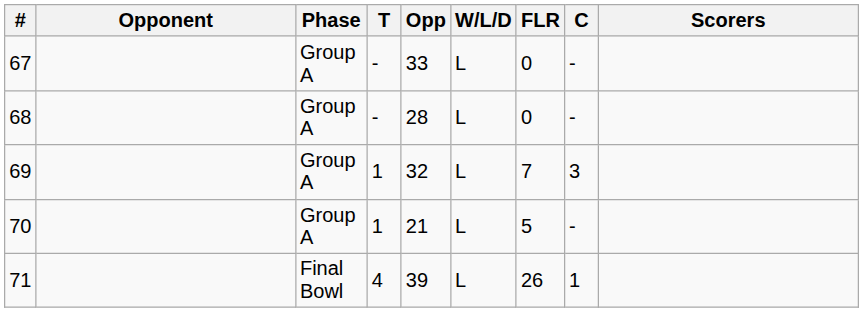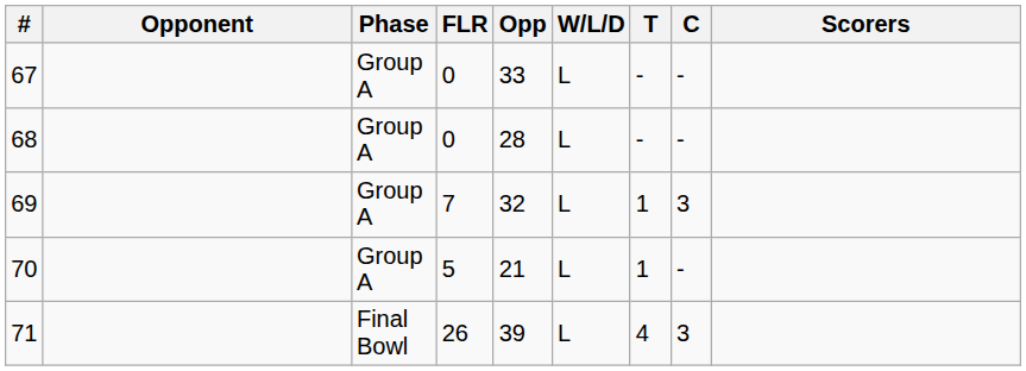 <table class="wikitable sortable">
 <tr>
 <th width=10>#</th>
 <th width=200>Opponent</th>
 <th width=50>Phase</th>
-<th width=20>T</th>
+<th width=30>FLR</th>
 <th width=30>Opp</th>
 <th width=45>W/L/D</th>
-<th width=30>FLR</th>
+<th width=20>T</th>
 <th width=20>C</th>
 <th width=200>Scorers</th>
 </tr>
 <tr>
 <td>67</td>
 <td></td>
 <td>Group A</td>
-<td>-</td>
+<td>0</td>
 <td>33</td>
 <td>L</td>
-<td>0</td>
+<td>-</td>
 <td>-</td>
 <td></td>
 </tr>
 <tr>
 <td>68</td>
 <td></td>
 <td>Group A</td>
-<td>-</td>
+<td>0</td>
 <td>28</td>
 <td>L</td>
-<td>0</td>
+<td>-</td>
 <td>-</td>
 <td></td>
 </tr>
 <tr>
 <td>69</td>
 <td></td>
 <td>Group A</td>
-<td>1</td>
+<td>7</td>
 <td>32</td>
 <td>L</td>
-<td>7</td>
+<td>1</td>
 <td>3</td>
 <td></td>
 </tr>
 <tr>
 <td>70</td>
 <td></td>
 <td>Group A</td>
-<td>1</td>
+<td>5</td>
 <td>21</td>
 <td>L</td>
-<td>5</td>
+<td>1</td>
 <td>-</td>
 <td></td>
 </tr>
 <tr>
 <td>71</td>
 <td></td>
 <td>Final Bowl</td>
-<td>4</td>
+<td>26</td>
 <td>39</td>
 <td>L</td>
-<td>26</td>
-<td>1</td>
+<td>4</td>
+<td>3</td>
 <td></td>
 </tr>
 </table>
